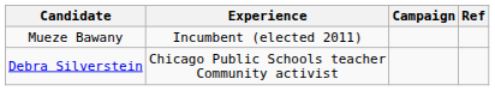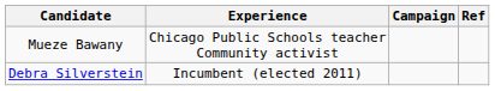 <table class="wikitable" style="text-align:center">
 <tr>
 <th>Candidate</th>
 <th>Experience</th>
 <th>Campaign</th>
 <th>Ref</th>
 </tr>
 <tr>
 <td>Mueze Bawany</td>
-<td>Incumbent (elected 2011)</td>
+<td>Chicago Public Schools teacher<br>Community activist</td>
 <td></td>
 <td></td>
 </tr>
 <tr>
 <td><a href='#'>Debra Silverstein</a></td>
-<td>Chicago Public Schools teacher<br>Community activist</td>
+<td>Incumbent (elected 2011)</td>
 <td></td>
 <td></td>
 </tr>
 </table>
